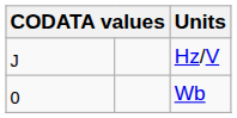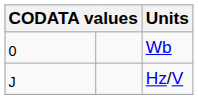 <table class="wikitable" style="float: right;">
 <tr>
 <th colspan=2>CODATA values</th>
 <th>Units</th>
+</tr>
+<tr>
+<td><sub>0</sub></td>
+<td></td>
+<td><a href='#'>Wb</a></td>
 </tr>
 <tr>
 <td><sub>J</sub></td>
 <td></td>
 <td><a href='#'>Hz</a>/<a href='#'>V</a></td>
 </tr>
 <tr>
-<td><sub>0</sub></td>
-<td></td>
-<td><a href='#'>Wb</a></td>
-</tr>
-<tr>
 </tr>
 </table>
